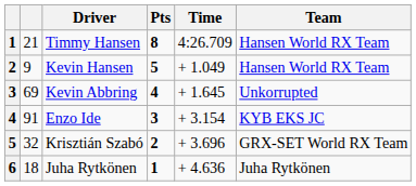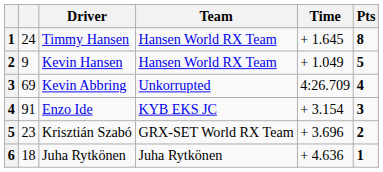 <table class="wikitable" style="font-size:95%">
 <tr>
 <th></th>
 <th></th>
 <th>Driver</th>
+<th>Team</th>
+<th>Time</th>
 <th>Pts</th>
-<th>Time</th>
-<th>Team</th>
 </tr>
 <tr>
 <th>1</th>
-<td>21</td>
+<td>24</td>
 <td> <a href='#'>Timmy Hansen</a></td>
+<td><a href='#'>Hansen World RX Team</a></td>
+<td>+ 1.645</td>
 <td><strong>8</strong></td>
-<td>4:26.709</td>
-<td><a href='#'>Hansen World RX Team</a></td>
 </tr>
 <tr>
 <th>2</th>
 <td>9</td>
 <td> <a href='#'>Kevin Hansen</a></td>
+<td><a href='#'>Hansen World RX Team</a></td>
+<td>+ 1.049</td>
 <td><strong>5</strong></td>
-<td>+ 1.049</td>
-<td><a href='#'>Hansen World RX Team</a></td>
 </tr>
 <tr>
 <th>3</th>
 <td>69</td>
 <td> <a href='#'>Kevin Abbring</a></td>
+<td><a href='#'>Unkorrupted</a></td>
+<td>4:26.709</td>
 <td><strong>4</strong></td>
-<td>+ 1.645</td>
-<td><a href='#'>Unkorrupted</a></td>
 </tr>
 <tr>
 <th>4</th>
 <td>91</td>
 <td> <a href='#'>Enzo Ide</a></td>
+<td><a href='#'>KYB EKS JC</a></td>
+<td>+ 3.154</td>
 <td><strong>3</strong></td>
-<td>+ 3.154</td>
-<td><a href='#'>KYB EKS JC</a></td>
 </tr>
 <tr>
 <th>5</th>
-<td>32</td>
+<td>23</td>
 <td> Krisztián Szabó</td>
+<td>GRX-SET World RX Team</td>
+<td>+ 3.696</td>
 <td><strong>2</strong></td>
-<td>+ 3.696</td>
-<td>GRX-SET World RX Team</td>
 </tr>
 <tr>
 <th>6</th>
 <td>18</td>
 <td> Juha Rytkönen</td>
+<td>Juha Rytkönen</td>
+<td>+ 4.636</td>
 <td><strong>1</strong></td>
-<td>+ 4.636</td>
-<td>Juha Rytkönen</td>
 </tr>
 </table>
